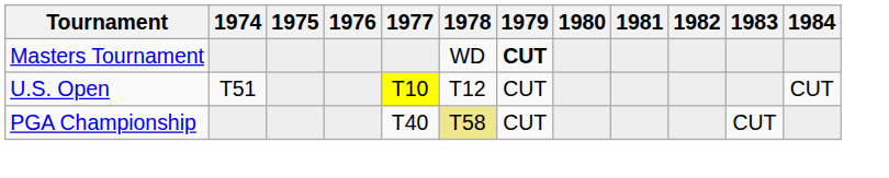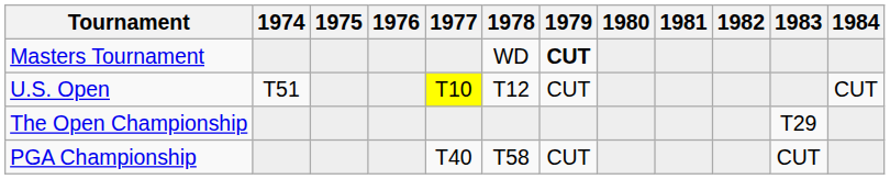 <table class="wikitable" style="font-size:95%;text-align:center;">
 <tr>
 <th>Tournament</th>
 <th>1974</th>
 <th>1975</th>
 <th>1976</th>
 <th>1977</th>
 <th>1978</th>
 <th>1979</th>
 <th>1980</th>
 <th>1981</th>
 <th>1982</th>
 <th>1983</th>
 <th>1984</th>
 </tr>
 <tr>
 <td align=left><a href='#'>Masters Tournament</a></td>
 <td style="background:#eeeeee;"></td>
 <td style="background:#eeeeee;"></td>
 <td style="background:#eeeeee;"></td>
 <td style="background:#eeeeee;"></td>
 <td>WD</td>
 <td><strong>CUT</strong></td>
 <td style="background:#eeeeee;"></td>
 <td style="background:#eeeeee;"></td>
 <td style="background:#eeeeee;"></td>
 <td style="background:#eeeeee;"></td>
 <td style="background:#eeeeee;"></td>
 </tr>
 <tr>
 <td align=left><a href='#'>U.S. Open</a></td>
 <td>T51</td>
 <td style="background:#eeeeee;"></td>
 <td style="background:#eeeeee;"></td>
 <td style="background:yellow;">T10</td>
 <td>T12</td>
 <td>CUT</td>
 <td style="background:#eeeeee;"></td>
 <td style="background:#eeeeee;"></td>
 <td style="background:#eeeeee;"></td>
 <td style="background:#eeeeee;"></td>
 <td>CUT</td>
 </tr>
 <tr>
+<td align=left><a href='#'>The Open Championship</a></td>
+<td style="background:#eeeeee;"></td>
+<td style="background:#eeeeee;"></td>
+<td style="background:#eeeeee;"></td>
+<td style="background:#eeeeee;"></td>
+<td style="background:#eeeeee;"></td>
+<td style="background:#eeeeee;"></td>
+<td style="background:#eeeeee;"></td>
+<td style="background:#eeeeee;"></td>
+<td style="background:#eeeeee;"></td>
+<td>T29</td>
+<td style="background:#eeeeee;"></td>
+</tr>
+<tr>
 <td align=left><a href='#'>PGA Championship</a></td>
 <td style="background:#eeeeee;"></td>
 <td style="background:#eeeeee;"></td>
 <td style="background:#eeeeee;"></td>
 <td>T40</td>
-<td style="background: khaki;">T58</td>
+<td>T58</td>
 <td>CUT</td>
 <td style="background:#eeeeee;"></td>
 <td style="background:#eeeeee;"></td>
 <td style="background:#eeeeee;"></td>
 <td>CUT</td>
 <td style="background:#eeeeee;"></td>
 </tr>
 </table>
